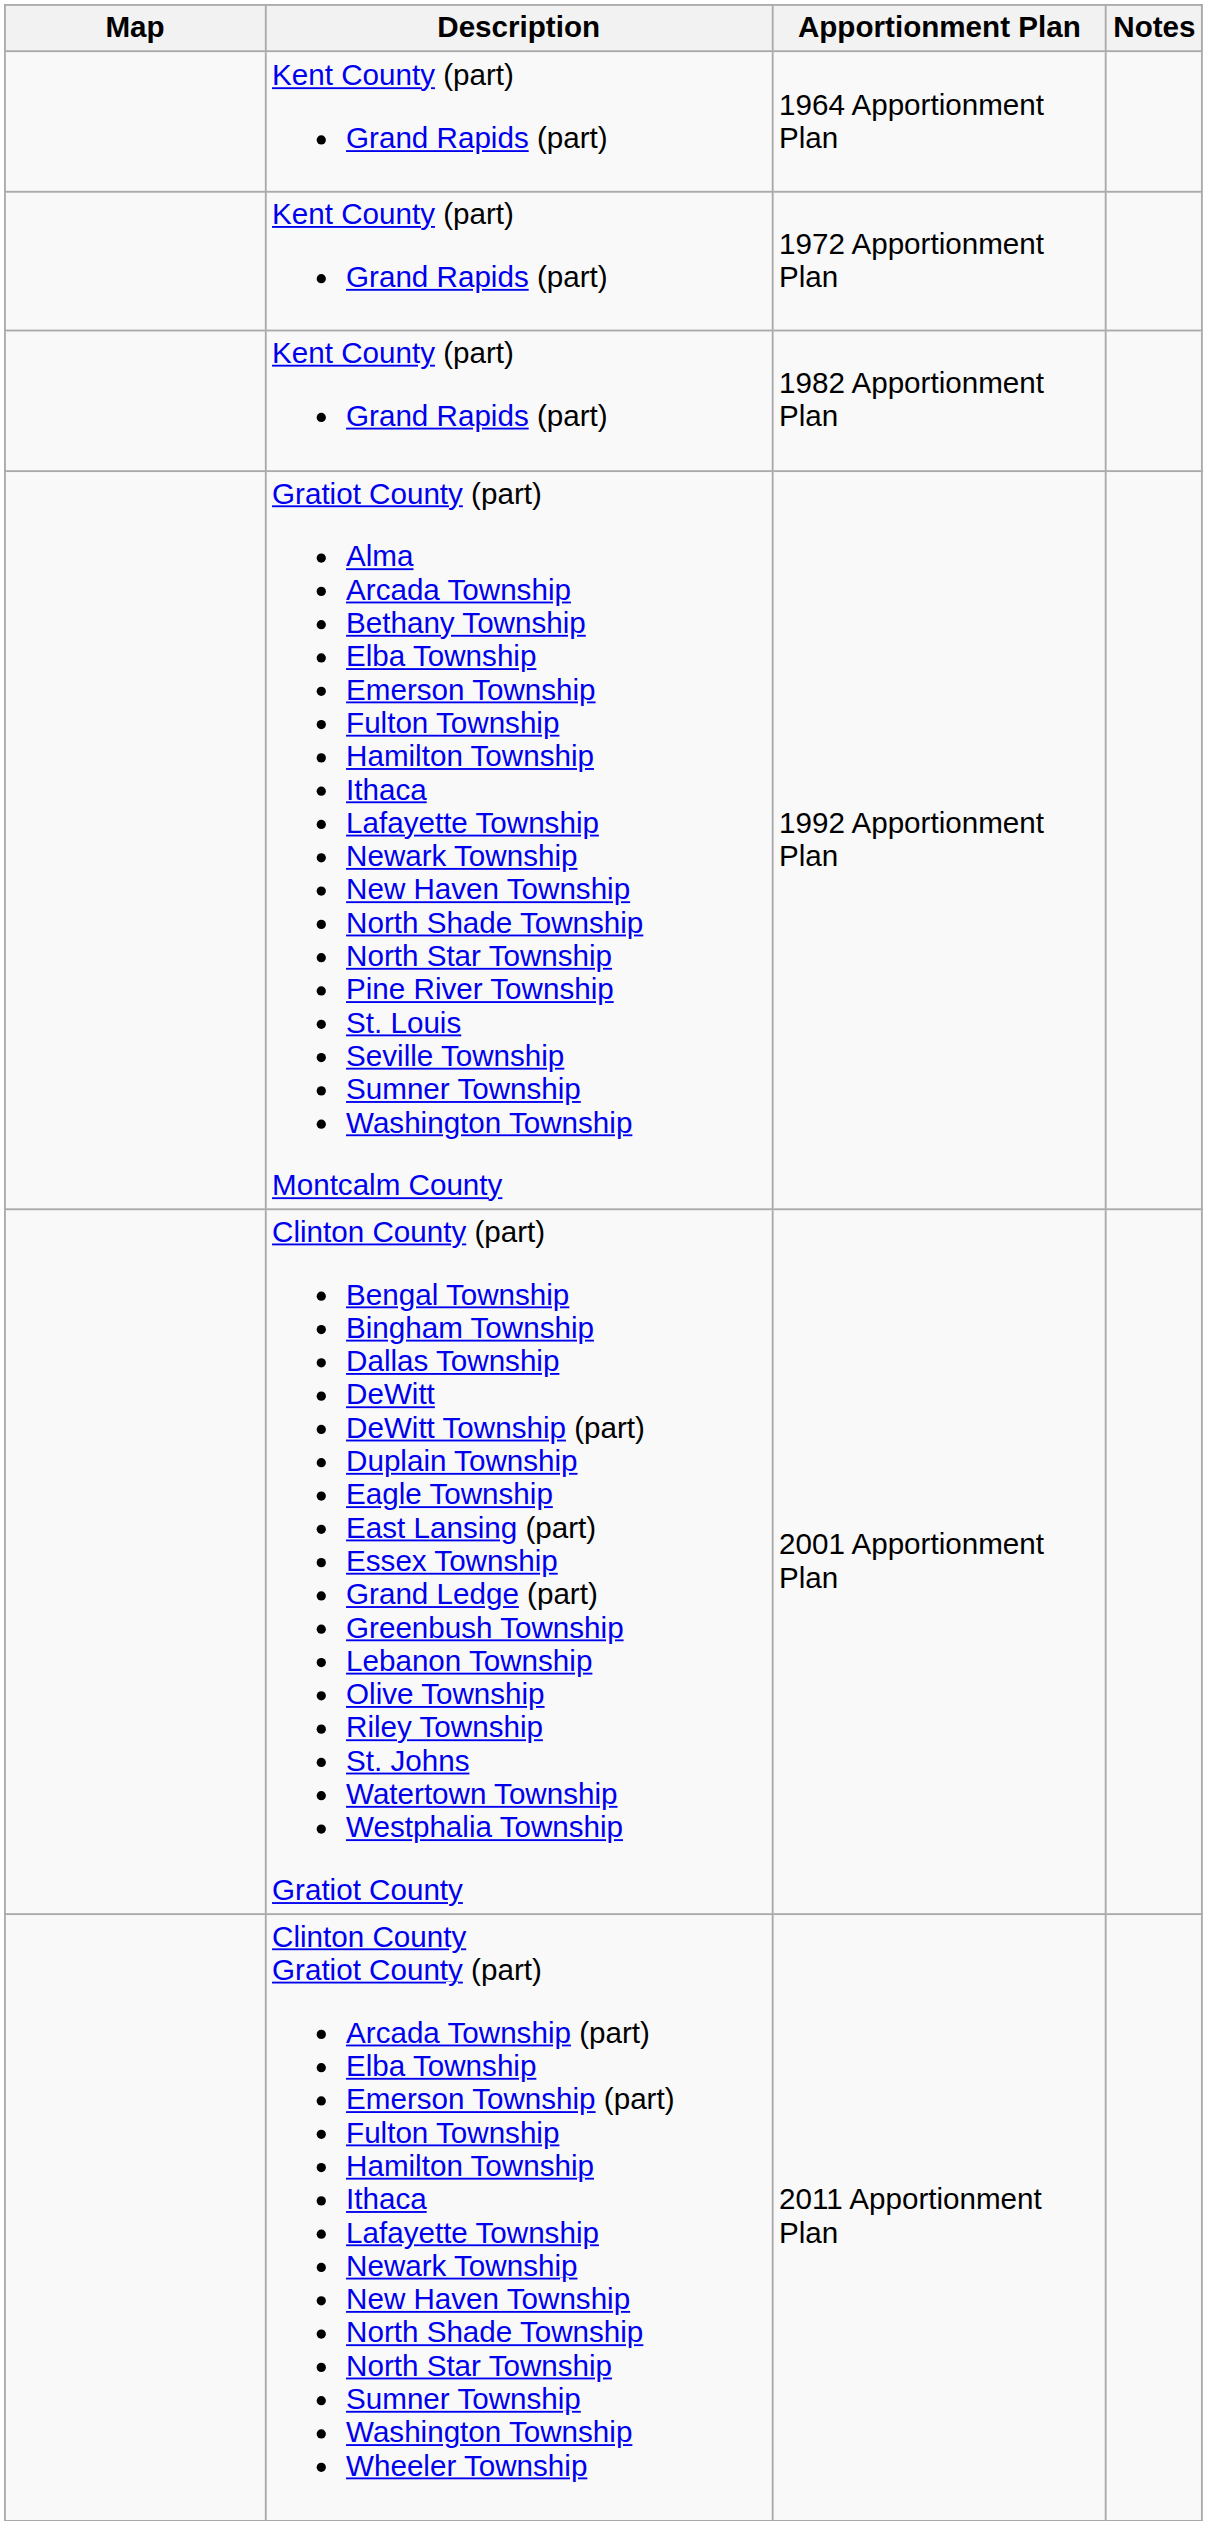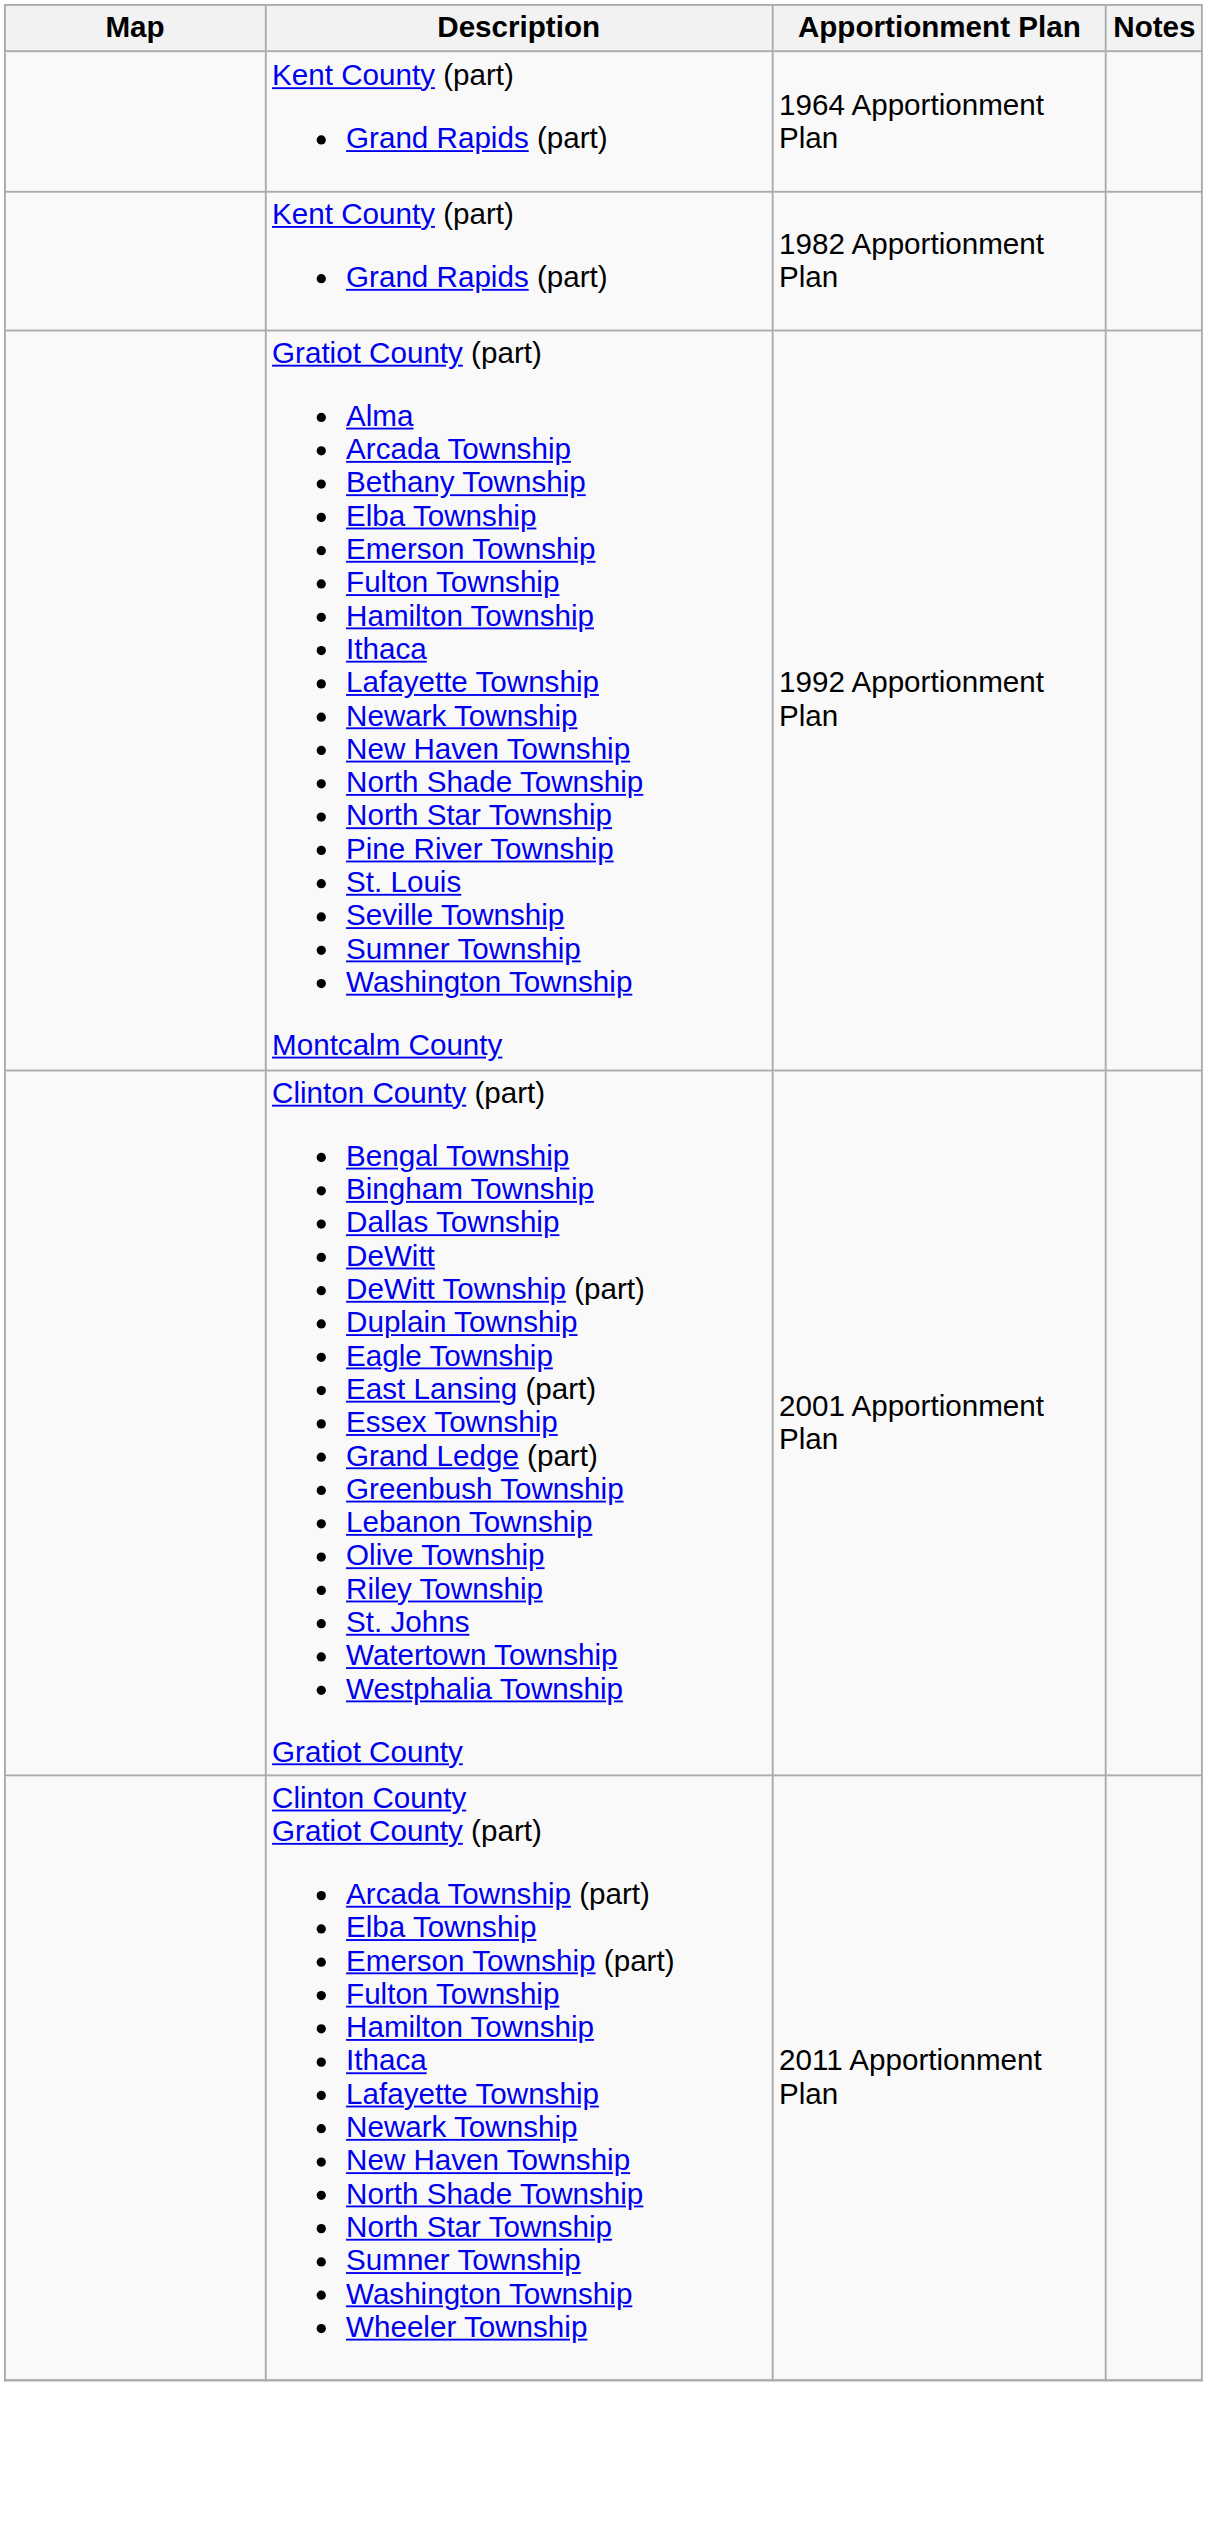 <table class="wikitable sortable">
 <tr>
 <th style="width:100pt;">Map</th>
 <th style="width:200pt;">Description</th>
 <th style="width:130pt;">Apportionment Plan</th>
 <th style="width:15pt;">Notes</th>
 </tr>
 <tr>
 <td></td>
 <td><a href='#'>Kent County</a> (part)<br><ul><li><a href='#'>Grand Rapids</a> (part)</li></ul></td>
 <td>1964 Apportionment Plan</td>
-<td></td>
-</tr>
-<tr>
-<td></td>
-<td><a href='#'>Kent County</a> (part)<br><ul><li><a href='#'>Grand Rapids</a> (part)</li></ul></td>
-<td>1972 Apportionment Plan</td>
 <td></td>
 </tr>
 <tr>
 <td></td>
 <td><a href='#'>Kent County</a> (part)<br><ul><li><a href='#'>Grand Rapids</a> (part)</li></ul></td>
 <td>1982 Apportionment Plan</td>
 <td></td>
 </tr>
 <tr>
 <td></td>
 <td><a href='#'>Gratiot County</a> (part)<br><ul><li><a href='#'>Alma</a></li><li><a href='#'>Arcada Township</a></li><li><a href='#'>Bethany Township</a></li><li><a href='#'>Elba Township</a></li><li><a href='#'>Emerson Township</a></li><li><a href='#'>Fulton Township</a></li><li><a href='#'>Hamilton Township</a></li><li><a href='#'>Ithaca</a></li><li><a href='#'>Lafayette Township</a></li><li><a href='#'>Newark Township</a></li><li><a href='#'>New Haven Township</a></li><li><a href='#'>North Shade Township</a></li><li><a href='#'>North Star Township</a></li><li><a href='#'>Pine River Township</a></li><li><a href='#'>St. Louis</a></li><li><a href='#'>Seville Township</a></li><li><a href='#'>Sumner Township</a></li><li><a href='#'>Washington Township</a></li></ul><a href='#'>Montcalm County</a></td>
 <td>1992 Apportionment Plan</td>
 <td></td>
 </tr>
 <tr>
 <td></td>
 <td><a href='#'>Clinton County</a> (part)<br><ul><li><a href='#'>Bengal Township</a></li><li><a href='#'>Bingham Township</a></li><li><a href='#'>Dallas Township</a></li><li><a href='#'>DeWitt</a></li><li><a href='#'>DeWitt Township</a> (part)</li><li><a href='#'>Duplain Township</a></li><li><a href='#'>Eagle Township</a></li><li><a href='#'>East Lansing</a> (part)</li><li><a href='#'>Essex Township</a></li><li><a href='#'>Grand Ledge</a> (part)</li><li><a href='#'>Greenbush Township</a></li><li><a href='#'>Lebanon Township</a></li><li><a href='#'>Olive Township</a></li><li><a href='#'>Riley Township</a></li><li><a href='#'>St. Johns</a></li><li><a href='#'>Watertown Township</a></li><li><a href='#'>Westphalia Township</a></li></ul><a href='#'>Gratiot County</a></td>
 <td>2001 Apportionment Plan</td>
 <td></td>
 </tr>
 <tr>
 <td></td>
 <td><a href='#'>Clinton County</a><br><a href='#'>Gratiot County</a> (part)<ul><li><a href='#'>Arcada Township</a> (part)</li><li><a href='#'>Elba Township</a></li><li><a href='#'>Emerson Township</a> (part)</li><li><a href='#'>Fulton Township</a></li><li><a href='#'>Hamilton Township</a></li><li><a href='#'>Ithaca</a></li><li><a href='#'>Lafayette Township</a></li><li><a href='#'>Newark Township</a></li><li><a href='#'>New Haven Township</a></li><li><a href='#'>North Shade Township</a></li><li><a href='#'>North Star Township</a></li><li><a href='#'>Sumner Township</a></li><li><a href='#'>Washington Township</a></li><li><a href='#'>Wheeler Township</a></li></ul></td>
 <td>2011 Apportionment Plan</td>
 <td></td>
 </tr>
 <tr>
 </tr>
 </table>
